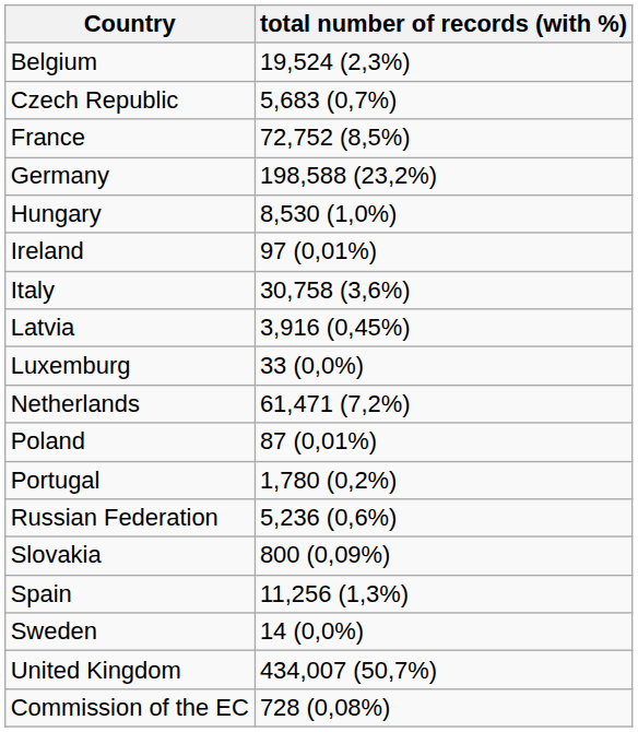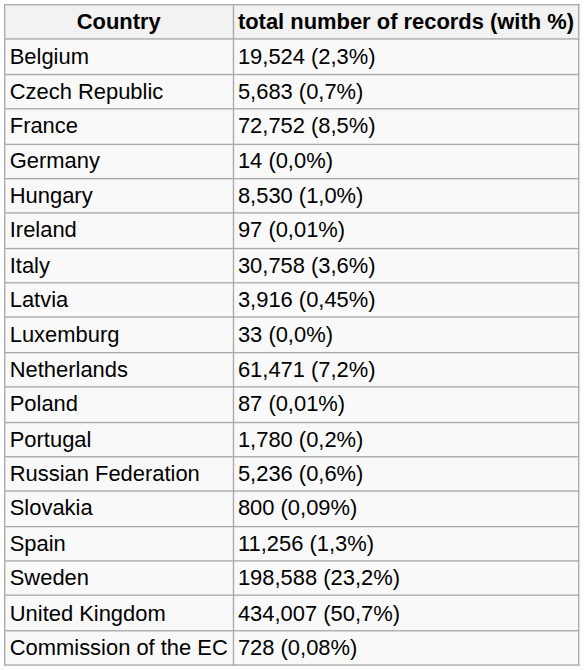 <table class="wikitable">
 <tr>
 <th>Country</th>
 <th>total number of records	(with %)</th>
 </tr>
 <tr>
 <td>Belgium</td>
 <td>19,524	(2,3%)</td>
 </tr>
 <tr>
 <td>Czech Republic</td>
 <td>5,683	(0,7%)</td>
 </tr>
 <tr>
 <td>France</td>
 <td>72,752	(8,5%)</td>
 </tr>
 <tr>
 <td>Germany</td>
-<td>198,588	(23,2%)</td>
+<td>14	(0,0%)</td>
 </tr>
 <tr>
 <td>Hungary</td>
 <td>8,530	(1,0%)</td>
 </tr>
 <tr>
 <td>Ireland</td>
 <td>97	(0,01%)</td>
 </tr>
 <tr>
 <td>Italy</td>
 <td>30,758	(3,6%)</td>
 </tr>
 <tr>
 <td>Latvia</td>
 <td>3,916	(0,45%)</td>
 </tr>
 <tr>
 <td>Luxemburg</td>
 <td>33	(0,0%)</td>
 </tr>
 <tr>
 <td>Netherlands</td>
 <td>61,471	(7,2%)</td>
 </tr>
 <tr>
 <td>Poland</td>
 <td>87	(0,01%)</td>
 </tr>
 <tr>
 <td>Portugal</td>
 <td>1,780	(0,2%)</td>
 </tr>
 <tr>
 <td>Russian Federation</td>
 <td>5,236	(0,6%)</td>
 </tr>
 <tr>
 <td>Slovakia</td>
 <td>800	(0,09%)</td>
 </tr>
 <tr>
 <td>Spain</td>
 <td>11,256	(1,3%)</td>
 </tr>
 <tr>
 <td>Sweden</td>
-<td>14	(0,0%)</td>
+<td>198,588	(23,2%)</td>
 </tr>
 <tr>
 <td>United Kingdom</td>
 <td>434,007	(50,7%)</td>
 </tr>
 <tr>
 <td>Commission of the EC</td>
 <td>728	(0,08%)</td>
 </tr>
 </table>
